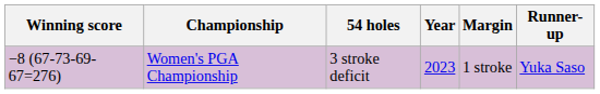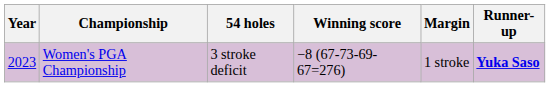 <table class="wikitable">
 <tr>
-<th>Winning score</th>
+<th>Year</th>
 <th>Championship</th>
 <th>54 holes</th>
-<th>Year</th>
+<th>Winning score</th>
 <th>Margin</th>
 <th>Runner-up</th>
 </tr>
 <tr style="background:#D8BFD8;">
-<td>−8 (67-73-69-67=276)</td>
+<td><a href='#'>2023</a></td>
 <td><a href='#'>Women's PGA Championship</a></td>
 <td>3 stroke deficit</td>
-<td><a href='#'>2023</a></td>
+<td>−8 (67-73-69-67=276)</td>
 <td>1 stroke</td>
-<td> <a href='#'>Yuka Saso</a></td>
+<td><strong> <a href='#'>Yuka Saso</a></strong></td>
 </tr>
 </table>
